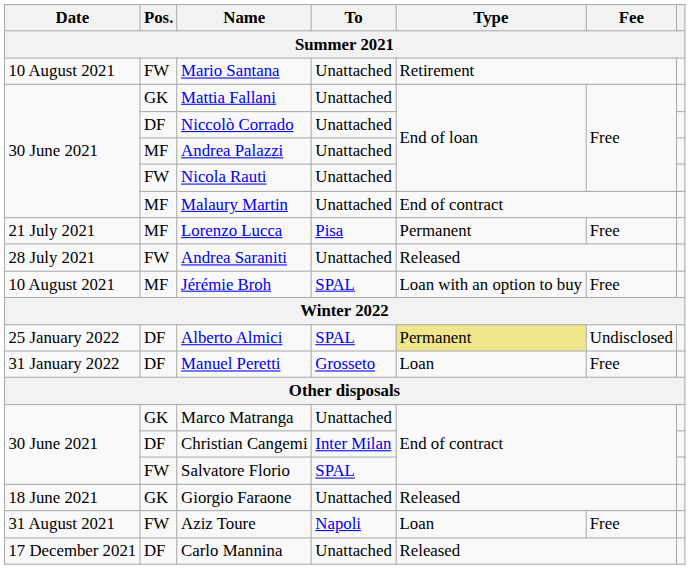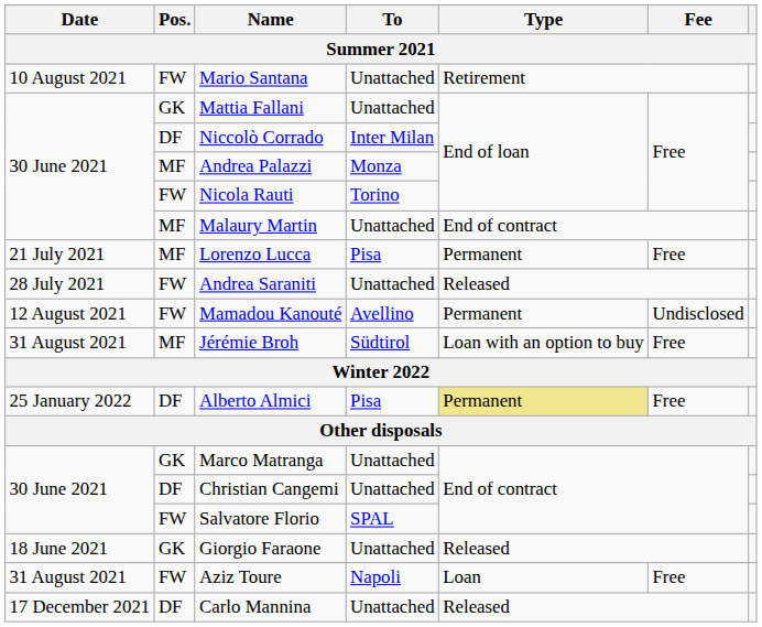 <table class="wikitable">
 <tr>
 <th>Date</th>
 <th>Pos.</th>
 <th>Name</th>
 <th>To</th>
 <th>Type</th>
 <th>Fee</th>
 <th></th>
 </tr>
 <tr>
 <th colspan="7">Summer 2021</th>
 </tr>
 <tr>
 <td>10 August 2021</td>
 <td>FW</td>
 <td> <a href='#'>Mario Santana</a></td>
 <td>Unattached</td>
 <td colspan="2">Retirement</td>
 <td></td>
 </tr>
 <tr>
 <td rowspan="5">30 June 2021</td>
 <td>GK</td>
 <td> <a href='#'>Mattia Fallani</a></td>
 <td>Unattached</td>
 <td rowspan="4">End of loan</td>
 <td rowspan="4">Free</td>
 <td></td>
 </tr>
 <tr>
 <td>DF</td>
 <td> <a href='#'>Niccolò Corrado</a></td>
-<td>Unattached</td>
+<td> <a href='#'>Inter Milan</a></td>
 <td></td>
 </tr>
 <tr>
 <td>MF</td>
 <td> <a href='#'>Andrea Palazzi</a></td>
-<td>Unattached</td>
+<td> <a href='#'>Monza</a></td>
 <td></td>
 </tr>
 <tr>
 <td>FW</td>
 <td> <a href='#'>Nicola Rauti</a></td>
-<td>Unattached</td>
+<td> <a href='#'>Torino</a></td>
 <td></td>
 </tr>
 <tr>
 <td>MF</td>
 <td> <a href='#'>Malaury Martin</a></td>
 <td>Unattached</td>
 <td colspan="2">End of contract</td>
 <td></td>
 </tr>
 <tr>
 <td>21 July 2021</td>
 <td>MF</td>
 <td> <a href='#'>Lorenzo Lucca</a></td>
 <td> <a href='#'>Pisa</a></td>
 <td>Permanent</td>
 <td>Free</td>
 <td></td>
 </tr>
 <tr>
 <td>28 July 2021</td>
 <td>FW</td>
 <td> <a href='#'>Andrea Saraniti</a></td>
 <td>Unattached</td>
 <td colspan="2">Released</td>
 <td></td>
 </tr>
 <tr>
-<td>10 August 2021</td>
+<td>12 August 2021</td>
+<td>FW</td>
+<td> <a href='#'>Mamadou Kanouté</a></td>
+<td> <a href='#'>Avellino</a></td>
+<td>Permanent</td>
+<td>Undisclosed</td>
+<td></td>
+</tr>
+<tr>
+<td>31 August 2021</td>
 <td>MF</td>
 <td> <a href='#'>Jérémie Broh</a></td>
-<td> <a href='#'>SPAL</a></td>
+<td> <a href='#'>Südtirol</a></td>
 <td>Loan with an option to buy</td>
 <td>Free</td>
 <td></td>
 </tr>
 <tr>
 <th colspan="7">Winter 2022</th>
 </tr>
 <tr>
 <td>25 January 2022</td>
 <td>DF</td>
 <td> <a href='#'>Alberto Almici</a></td>
-<td> <a href='#'>SPAL</a></td>
+<td> <a href='#'>Pisa</a></td>
 <td style="background: khaki;">Permanent</td>
-<td>Undisclosed</td>
-<td></td>
-</tr>
-<tr>
-<td>31 January 2022</td>
-<td>DF</td>
-<td> <a href='#'>Manuel Peretti</a></td>
-<td> <a href='#'>Grosseto</a></td>
-<td>Loan</td>
 <td>Free</td>
 <td></td>
 </tr>
 <tr>
 <th colspan="7">Other disposals</th>
 </tr>
 <tr>
 <td rowspan="3">30 June 2021</td>
 <td>GK</td>
 <td> Marco Matranga</td>
 <td>Unattached</td>
 <td rowspan="3" colspan="2">End of contract</td>
 <td></td>
 </tr>
 <tr>
 <td>DF</td>
 <td> Christian Cangemi</td>
-<td> <a href='#'>Inter Milan</a></td>
+<td>Unattached</td>
 <td></td>
 </tr>
 <tr>
 <td>FW</td>
 <td> Salvatore Florio</td>
 <td> <a href='#'>SPAL</a></td>
 <td></td>
 </tr>
 <tr>
 <td>18 June 2021</td>
 <td>GK</td>
 <td> Giorgio Faraone</td>
 <td>Unattached</td>
 <td colspan="2">Released</td>
 <td></td>
 </tr>
 <tr>
 <td>31 August 2021</td>
 <td>FW</td>
 <td> Aziz Toure</td>
 <td> <a href='#'>Napoli</a></td>
 <td>Loan</td>
 <td>Free</td>
 <td></td>
 </tr>
 <tr>
 <td>17 December 2021</td>
 <td>DF</td>
 <td> Carlo Mannina</td>
 <td>Unattached</td>
 <td colspan="2">Released</td>
 <td></td>
 </tr>
 </table>
